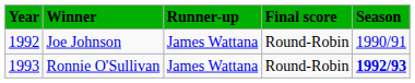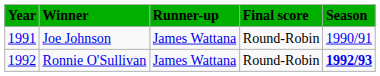 <table class="wikitable" style="margin: auto">
 <tr>
 <th style="text-align: center; background-color: #00af00">Year</th>
 <th style="text-align: left; background-color: #00af00">Winner</th>
 <th style="text-align: left; background-color: #00af00">Runner-up</th>
 <th style="text-align: left; background-color: #00af00">Final score</th>
 <th style="text-align: left; background-color: #00af00">Season</th>
 </tr>
 <tr>
-<td><a href='#'>1992</a></td>
+<td><a href='#'>1991</a></td>
 <td> <a href='#'>Joe Johnson</a></td>
 <td> <a href='#'>James Wattana</a></td>
 <td style="text-align: center">Round-Robin</td>
 <td><a href='#'>1990/91</a></td>
 </tr>
 <tr>
-<td><a href='#'>1993</a></td>
+<td><a href='#'>1992</a></td>
 <td> <a href='#'>Ronnie O'Sullivan</a></td>
 <td> <a href='#'>James Wattana</a></td>
 <td style="text-align: center">Round-Robin</td>
 <td><strong><a href='#'>1992/93</a></strong></td>
 </tr>
 </table>
